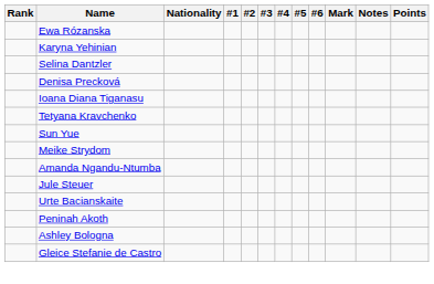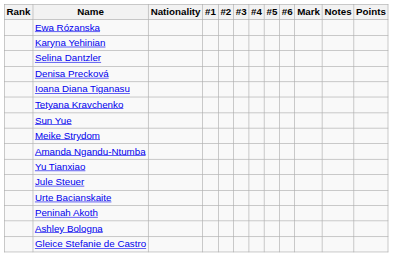 <table class="wikitable sortable" style="text-align:center">
 <tr>
 <th>Rank</th>
 <th>Name</th>
 <th>Nationality</th>
 <th>#1</th>
 <th>#2</th>
 <th>#3</th>
 <th>#4</th>
 <th>#5</th>
 <th>#6</th>
 <th>Mark</th>
 <th>Notes</th>
 <th>Points</th>
 </tr>
 <tr>
 <td></td>
 <td align=left><a href='#'>Ewa Rózanska</a></td>
 <td align=left></td>
 <td></td>
 <td></td>
 <td></td>
 <td></td>
 <td></td>
 <td></td>
 <td></td>
 <td></td>
 <td></td>
 </tr>
 <tr>
 <td></td>
 <td align=left><a href='#'>Karyna Yehinian</a></td>
 <td align=left></td>
 <td></td>
 <td></td>
 <td></td>
 <td></td>
 <td></td>
 <td></td>
 <td></td>
 <td></td>
 <td></td>
 </tr>
 <tr>
 <td></td>
 <td align=left><a href='#'>Selina Dantzler</a></td>
 <td align=left></td>
 <td></td>
 <td></td>
 <td></td>
 <td></td>
 <td></td>
 <td></td>
 <td></td>
 <td></td>
 <td></td>
 </tr>
 <tr>
 <td></td>
 <td align=left><a href='#'>Denisa Precková</a></td>
 <td align=left></td>
 <td></td>
 <td></td>
 <td></td>
 <td></td>
 <td></td>
 <td></td>
 <td></td>
 <td></td>
 <td></td>
 </tr>
 <tr>
 <td></td>
 <td align=left><a href='#'>Ioana Diana Tiganasu</a></td>
 <td align=left></td>
 <td></td>
 <td></td>
 <td></td>
 <td></td>
 <td></td>
 <td></td>
 <td></td>
 <td></td>
 <td></td>
 </tr>
 <tr>
 <td></td>
 <td align=left><a href='#'>Tetyana Kravchenko</a></td>
 <td align=left></td>
 <td></td>
 <td></td>
 <td></td>
 <td></td>
 <td></td>
 <td></td>
 <td></td>
 <td></td>
 <td></td>
 </tr>
 <tr>
 <td></td>
 <td align=left><a href='#'>Sun Yue</a></td>
 <td align=left></td>
 <td></td>
 <td></td>
 <td></td>
 <td></td>
 <td></td>
 <td></td>
 <td></td>
 <td></td>
 <td></td>
 </tr>
 <tr>
 <td></td>
 <td align=left><a href='#'>Meike Strydom</a></td>
 <td align=left></td>
 <td></td>
 <td></td>
 <td></td>
 <td></td>
 <td></td>
 <td></td>
 <td></td>
 <td></td>
 <td></td>
 </tr>
 <tr>
 <td></td>
 <td align=left><a href='#'>Amanda Ngandu-Ntumba</a></td>
 <td align=left></td>
 <td></td>
 <td></td>
 <td></td>
 <td></td>
 <td></td>
 <td></td>
 <td></td>
 <td></td>
 <td></td>
 </tr>
 <tr>
 <td></td>
+<td align=left><a href='#'>Yu Tianxiao</a></td>
+<td align=left></td>
+<td></td>
+<td></td>
+<td></td>
+<td></td>
+<td></td>
+<td></td>
+<td></td>
+<td></td>
+<td></td>
+</tr>
+<tr>
+<td></td>
 <td align=left><a href='#'>Jule Steuer</a></td>
 <td align=left></td>
 <td></td>
 <td></td>
 <td></td>
 <td></td>
 <td></td>
 <td></td>
 <td></td>
 <td></td>
 <td></td>
 </tr>
 <tr>
 <td></td>
 <td align=left><a href='#'>Urte Bacianskaite</a></td>
 <td align=left></td>
 <td></td>
 <td></td>
 <td></td>
 <td></td>
 <td></td>
 <td></td>
 <td></td>
 <td></td>
 <td></td>
 </tr>
 <tr>
 <td></td>
 <td align=left><a href='#'>Peninah Akoth</a></td>
 <td align=left></td>
 <td></td>
 <td></td>
 <td></td>
 <td></td>
 <td></td>
 <td></td>
 <td></td>
 <td></td>
 <td></td>
 </tr>
 <tr>
 <td></td>
 <td align=left><a href='#'>Ashley Bologna</a></td>
 <td align=left></td>
 <td></td>
 <td></td>
 <td></td>
 <td></td>
 <td></td>
 <td></td>
 <td></td>
 <td></td>
 <td></td>
 </tr>
 <tr>
 <td></td>
 <td align=left><a href='#'>Gleice Stefanie de Castro</a></td>
 <td align=left></td>
 <td></td>
 <td></td>
 <td></td>
 <td></td>
 <td></td>
 <td></td>
 <td></td>
 <td></td>
 <td></td>
 </tr>
 </table>
